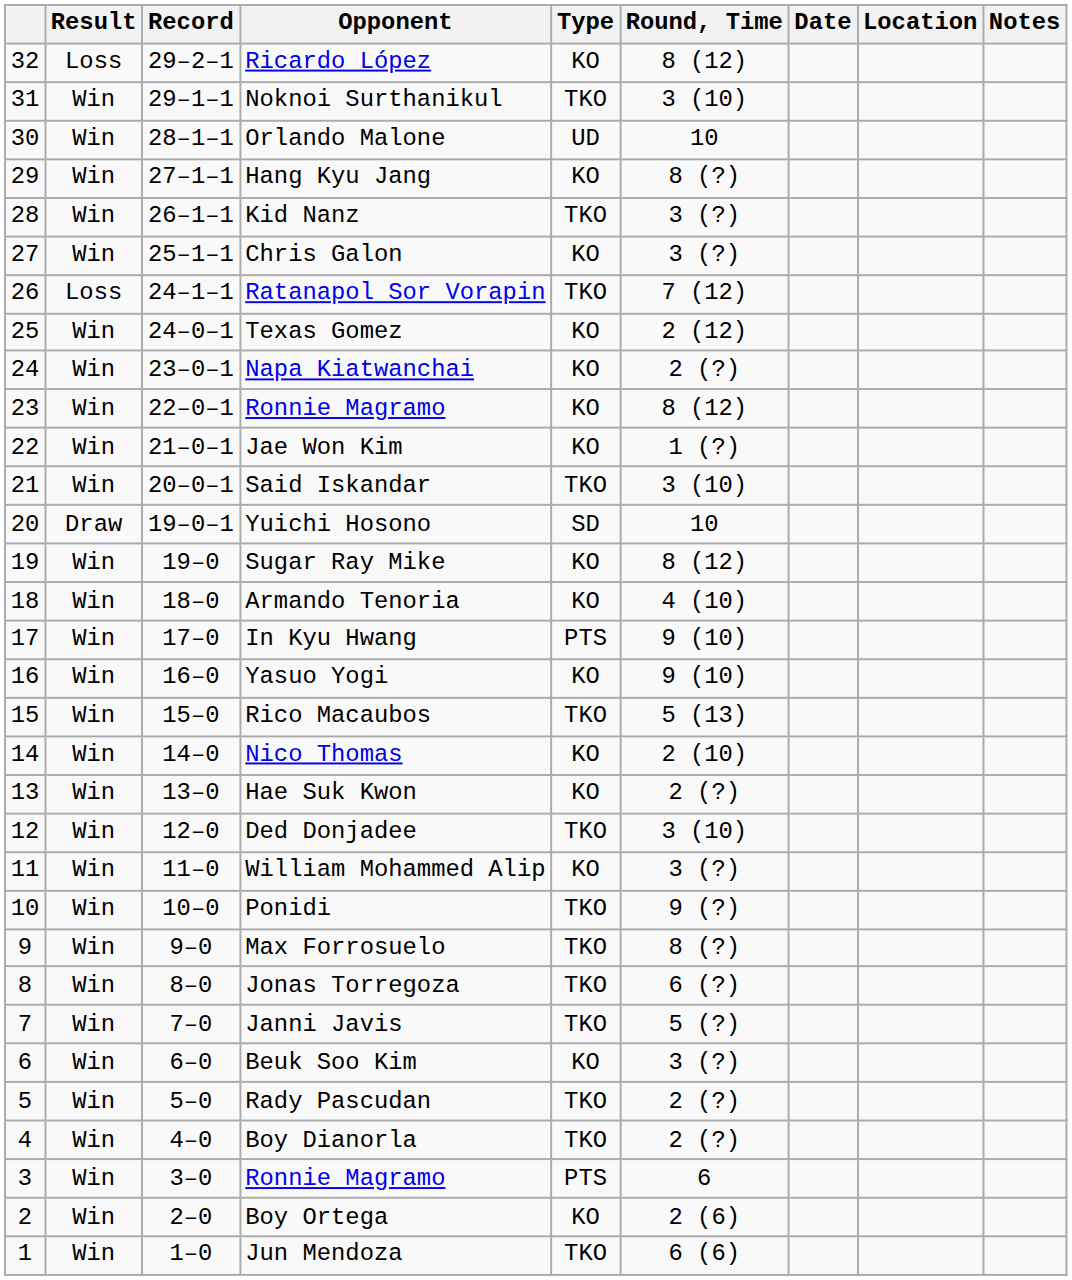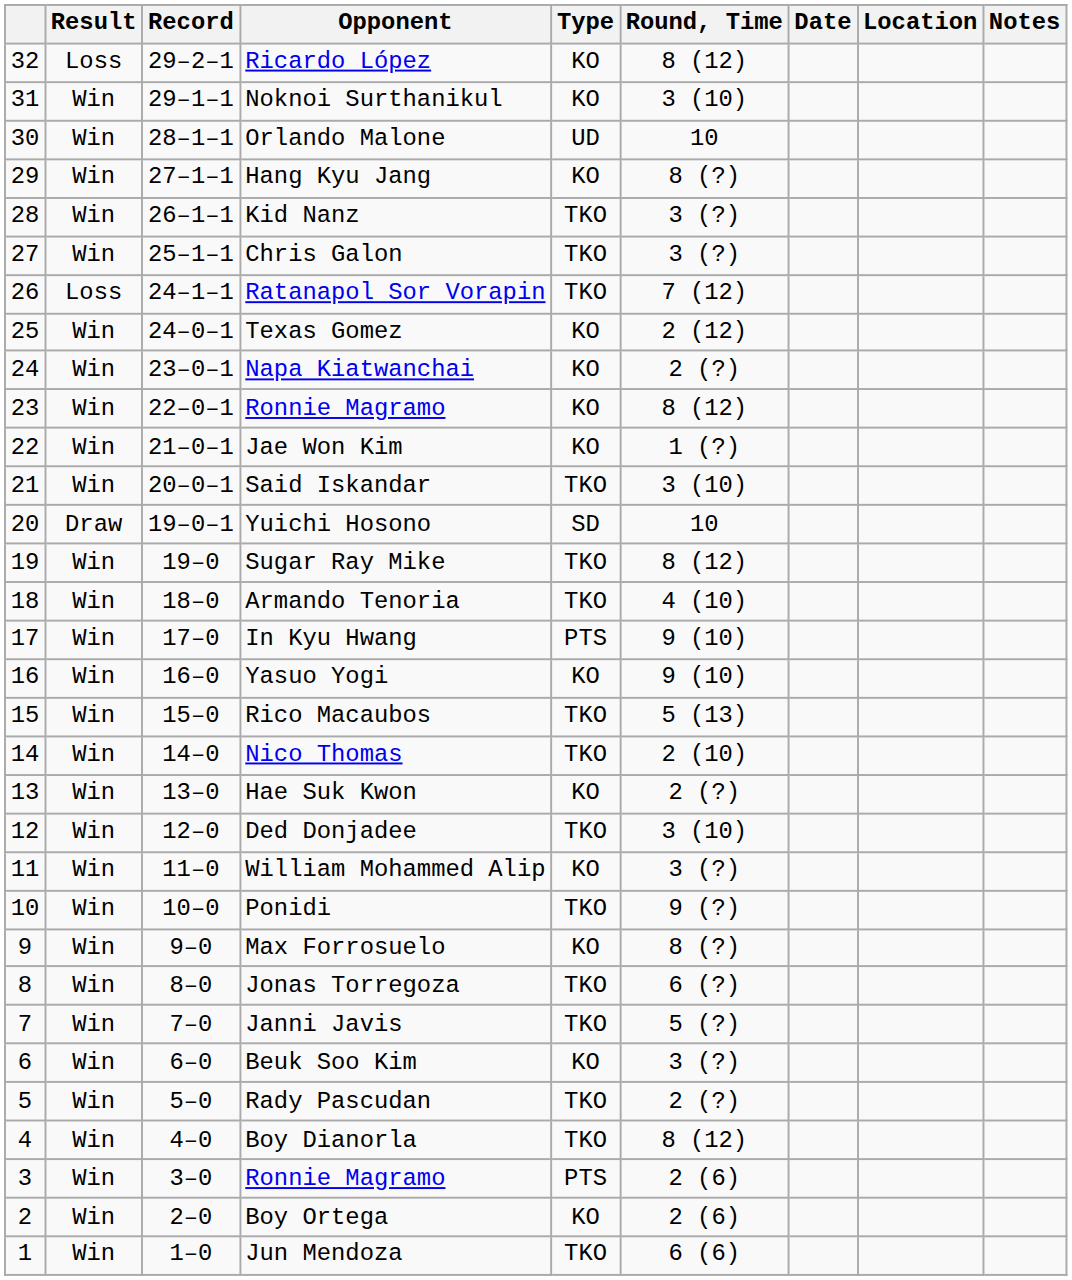 <table class="wikitable" style="text-align:center; font-size:95%">
 <tr>
 <th></th>
 <th>Result</th>
 <th>Record</th>
 <th>Opponent</th>
 <th>Type</th>
 <th>Round, Time</th>
 <th>Date</th>
 <th>Location</th>
 <th>Notes</th>
 </tr>
 <tr>
 <td>32</td>
 <td>Loss</td>
 <td>29–2–1</td>
 <td align=left><a href='#'>Ricardo López</a></td>
 <td>KO</td>
 <td>8 (12) </td>
 <td align=left></td>
 <td align=left></td>
 <td align=left></td>
 </tr>
 <tr>
 <td>31</td>
 <td>Win</td>
 <td>29–1–1</td>
 <td align=left>Noknoi Surthanikul</td>
-<td>TKO</td>
+<td>KO</td>
 <td>3 (10)</td>
 <td align=left></td>
 <td align=left></td>
 <td></td>
 </tr>
 <tr>
 <td>30</td>
 <td>Win</td>
 <td>28–1–1</td>
 <td align=left>Orlando Malone</td>
 <td>UD</td>
 <td>10</td>
 <td align=left></td>
 <td align=left></td>
 <td></td>
 </tr>
 <tr>
 <td>29</td>
 <td>Win</td>
 <td>27–1–1</td>
 <td align=left>Hang Kyu Jang</td>
 <td>KO</td>
 <td>8 (?)</td>
 <td align=left></td>
 <td align=left></td>
 <td></td>
 </tr>
 <tr>
 <td>28</td>
 <td>Win</td>
 <td>26–1–1</td>
 <td align=left>Kid Nanz</td>
 <td>TKO</td>
 <td>3 (?)</td>
 <td align=left></td>
 <td align=left></td>
 <td></td>
 </tr>
 <tr>
 <td>27</td>
 <td>Win</td>
 <td>25–1–1</td>
 <td align=left>Chris Galon</td>
-<td>KO</td>
+<td>TKO</td>
 <td>3 (?)</td>
 <td align=left></td>
 <td align=left></td>
 <td></td>
 </tr>
 <tr>
 <td>26</td>
 <td>Loss</td>
 <td>24–1–1</td>
 <td align=left><a href='#'>Ratanapol Sor Vorapin</a></td>
 <td>TKO</td>
 <td>7 (12) </td>
 <td align=left></td>
 <td align=left></td>
 <td align=left></td>
 </tr>
 <tr>
 <td>25</td>
 <td>Win</td>
 <td>24–0–1</td>
 <td align=left>Texas Gomez</td>
 <td>KO</td>
 <td>2 (12) </td>
 <td align=left></td>
 <td align=left></td>
 <td align=left></td>
 </tr>
 <tr>
 <td>24</td>
 <td>Win</td>
 <td>23–0–1</td>
 <td align=left><a href='#'>Napa Kiatwanchai</a></td>
 <td>KO</td>
 <td>2 (?)</td>
 <td align=left></td>
 <td align=left></td>
 <td></td>
 </tr>
 <tr>
 <td>23</td>
 <td>Win</td>
 <td>22–0–1</td>
 <td align=left><a href='#'>Ronnie Magramo</a></td>
 <td>KO</td>
 <td>8 (12)</td>
 <td align=left></td>
 <td align=left></td>
 <td align=left></td>
 </tr>
 <tr>
 <td>22</td>
 <td>Win</td>
 <td>21–0–1</td>
 <td align=left>Jae Won Kim</td>
 <td>KO</td>
 <td>1 (?)</td>
 <td align=left></td>
 <td align=left></td>
 <td></td>
 </tr>
 <tr>
 <td>21</td>
 <td>Win</td>
 <td>20–0–1</td>
 <td align=left>Said Iskandar</td>
 <td>TKO</td>
 <td>3 (10) </td>
 <td align=left></td>
 <td align=left></td>
 <td></td>
 </tr>
 <tr>
 <td>20</td>
 <td>Draw</td>
 <td>19–0–1</td>
 <td align=left>Yuichi Hosono</td>
 <td>SD</td>
 <td>10</td>
 <td align=left></td>
 <td align=left></td>
 <td></td>
 </tr>
 <tr>
 <td>19</td>
 <td>Win</td>
 <td>19–0</td>
 <td align=left>Sugar Ray Mike</td>
-<td>KO</td>
+<td>TKO</td>
 <td>8 (12)</td>
 <td align=left></td>
 <td align=left></td>
 <td align=left></td>
 </tr>
 <tr>
 <td>18</td>
 <td>Win</td>
 <td>18–0</td>
 <td align=left>Armando Tenoria</td>
-<td>KO</td>
+<td>TKO</td>
 <td>4 (10)</td>
 <td align=left></td>
 <td align=left></td>
 <td></td>
 </tr>
 <tr>
 <td>17</td>
 <td>Win</td>
 <td>17–0</td>
 <td align=left>In Kyu Hwang</td>
 <td>PTS</td>
 <td>9 (10) </td>
 <td align=left></td>
 <td align=left></td>
 <td></td>
 </tr>
 <tr>
 <td>16</td>
 <td>Win</td>
 <td>16–0</td>
 <td align=left>Yasuo Yogi</td>
 <td>KO</td>
 <td>9 (10) </td>
 <td align=left></td>
 <td align=left></td>
 <td></td>
 </tr>
 <tr>
 <td>15</td>
 <td>Win</td>
 <td>15–0</td>
 <td align=left>Rico Macaubos</td>
 <td>TKO</td>
 <td>5 (13) </td>
 <td align=left></td>
 <td align=left></td>
 <td align=left></td>
 </tr>
 <tr>
 <td>14</td>
 <td>Win</td>
 <td>14–0</td>
 <td align=left><a href='#'>Nico Thomas</a></td>
-<td>KO</td>
+<td>TKO</td>
 <td>2 (10) </td>
 <td align=left></td>
 <td align=left></td>
 <td></td>
 </tr>
 <tr>
 <td>13</td>
 <td>Win</td>
 <td>13–0</td>
 <td align=left>Hae Suk Kwon</td>
 <td>KO</td>
 <td>2 (?)</td>
 <td align=left></td>
 <td align=left></td>
 <td></td>
 </tr>
 <tr>
 <td>12</td>
 <td>Win</td>
 <td>12–0</td>
 <td align=left>Ded Donjadee</td>
 <td>TKO</td>
 <td>3 (10) </td>
 <td align=left></td>
 <td align=left></td>
 <td></td>
 </tr>
 <tr>
 <td>11</td>
 <td>Win</td>
 <td>11–0</td>
 <td align=left>William Mohammed Alip</td>
 <td>KO</td>
 <td>3 (?)</td>
 <td align=left></td>
 <td align=left></td>
 <td></td>
 </tr>
 <tr>
 <td>10</td>
 <td>Win</td>
 <td>10–0</td>
 <td align=left>Ponidi</td>
 <td>TKO</td>
 <td>9 (?)</td>
 <td align=left></td>
 <td align=left></td>
 <td></td>
 </tr>
 <tr>
 <td>9</td>
 <td>Win</td>
 <td>9–0</td>
 <td align=left>Max Forrosuelo</td>
-<td>TKO</td>
+<td>KO</td>
 <td>8 (?)</td>
 <td align=left></td>
 <td align=left></td>
 <td></td>
 </tr>
 <tr>
 <td>8</td>
 <td>Win</td>
 <td>8–0</td>
 <td align=left>Jonas Torregoza</td>
 <td>TKO</td>
 <td>6 (?)</td>
 <td align=left></td>
 <td align=left></td>
 <td></td>
 </tr>
 <tr>
 <td>7</td>
 <td>Win</td>
 <td>7–0</td>
 <td align=left>Janni Javis</td>
 <td>TKO</td>
 <td>5 (?) </td>
 <td align=left></td>
 <td align=left></td>
 <td></td>
 </tr>
 <tr>
 <td>6</td>
 <td>Win</td>
 <td>6–0</td>
 <td align=left>Beuk Soo Kim</td>
 <td>KO</td>
 <td>3 (?)</td>
 <td align=left></td>
 <td align=left></td>
 <td></td>
 </tr>
 <tr>
 <td>5</td>
 <td>Win</td>
 <td>5–0</td>
 <td align=left>Rady Pascudan</td>
 <td>TKO</td>
 <td>2 (?)</td>
 <td align=left></td>
 <td align=left></td>
 <td></td>
 </tr>
 <tr>
 <td>4</td>
 <td>Win</td>
 <td>4–0</td>
 <td align=left>Boy Dianorla</td>
 <td>TKO</td>
-<td>2 (?)</td>
+<td>8 (12)</td>
 <td align=left></td>
 <td align=left></td>
 <td></td>
 </tr>
 <tr>
 <td>3</td>
 <td>Win</td>
 <td>3–0</td>
 <td align=left><a href='#'>Ronnie Magramo</a></td>
 <td>PTS</td>
-<td>6</td>
+<td>2 (6) </td>
 <td align=left></td>
 <td align=left></td>
 <td></td>
 </tr>
 <tr>
 <td>2</td>
 <td>Win</td>
 <td>2–0</td>
 <td align=left>Boy Ortega</td>
 <td>KO</td>
 <td>2 (6) </td>
 <td align=left></td>
 <td align=left></td>
 <td></td>
 </tr>
 <tr>
 <td>1</td>
 <td>Win</td>
 <td>1–0</td>
 <td align=left>Jun Mendoza</td>
 <td>TKO</td>
 <td>6 (6)</td>
 <td align=left></td>
 <td align=left></td>
 <td align=left></td>
 </tr>
 </table>
